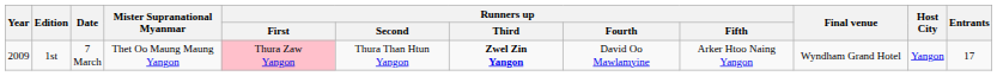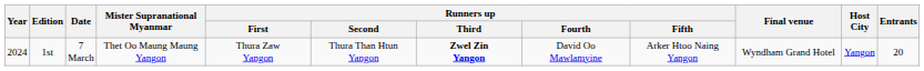 <table class="wikitable" style="font-size: 85%" ;>
 <tr>
 <th rowspan="2">Year</th>
 <th rowspan="2">Edition</th>
 <th rowspan="2">Date</th>
 <th rowspan="2" width="150">Mister Supranational Myanmar</th>
 <th colspan="5" width="750">Runners up</th>
 <th rowspan="2" width="150">Final venue</th>
 <th rowspan="2">Host City</th>
 <th rowspan="2">Entrants</th>
 </tr>
 <tr>
 <th width="150">First</th>
 <th width="150">Second</th>
 <th width="150">Third</th>
 <th width="150">Fourth</th>
 <th width="150">Fifth</th>
 </tr>
 <tr style="text-align:center;">
-<td>2009</td>
+<td>2024</td>
 <td>1st</td>
 <td>7 March</td>
 <td>Thet Oo Maung Maung<br> <a href='#'>Yangon</a></td>
-<td style="background: pink;">Thura Zaw<br> <a href='#'>Yangon</a></td>
+<td>Thura Zaw<br> <a href='#'>Yangon</a></td>
 <td>Thura Than Htun<br> <a href='#'>Yangon</a></td>
 <td><strong>Zwel Zin<br> <a href='#'>Yangon</a></strong></td>
 <td>David Oo<br> <a href='#'>Mawlamyine</a></td>
 <td>Arker Htoo Naing<br> <a href='#'>Yangon</a></td>
 <td>Wyndham Grand Hotel</td>
 <td> <a href='#'>Yangon</a></td>
-<td>17</td>
+<td>20</td>
 </tr>
 </table>
